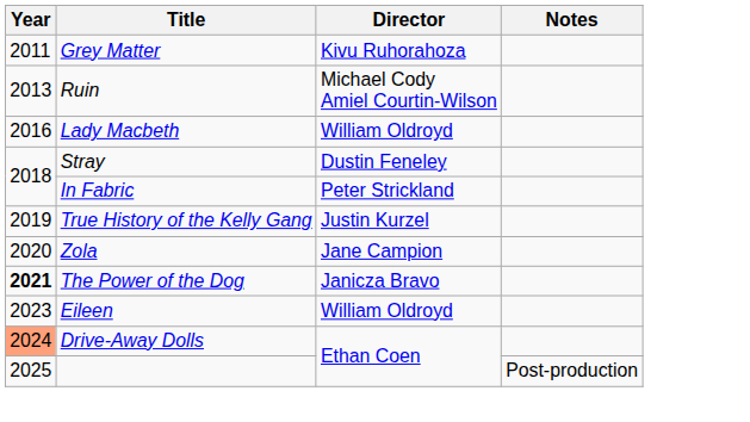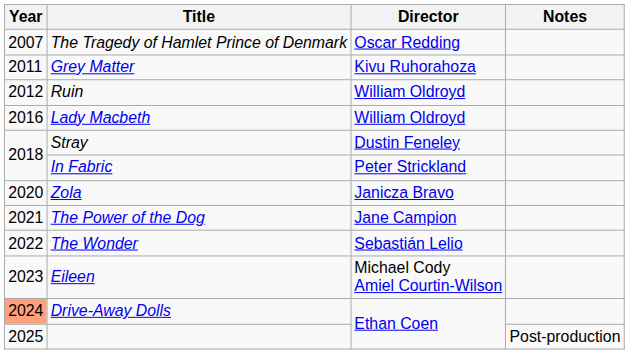 <table class="wikitable">
 <tr>
 <th>Year</th>
 <th>Title</th>
 <th>Director</th>
 <th>Notes</th>
 </tr>
 <tr>
+<td>2007</td>
+<td><em>The Tragedy of Hamlet Prince of Denmark</em></td>
+<td><a href='#'>Oscar Redding</a></td>
+<td></td>
+</tr>
+<tr>
 <td>2011</td>
 <td><em><a href='#'>Grey Matter</a></em></td>
 <td><a href='#'>Kivu Ruhorahoza</a></td>
 <td></td>
 </tr>
 <tr>
-<td>2013</td>
+<td>2012</td>
 <td><em>Ruin</em></td>
-<td>Michael Cody<br><a href='#'>Amiel Courtin-Wilson</a></td>
+<td><a href='#'>William Oldroyd</a></td>
 <td></td>
 </tr>
 <tr>
 <td>2016</td>
 <td><em><a href='#'>Lady Macbeth</a></em></td>
 <td><a href='#'>William Oldroyd</a></td>
 <td></td>
 </tr>
 <tr>
 <td rowspan=2>2018</td>
 <td><em>Stray</em></td>
 <td><a href='#'>Dustin Feneley</a></td>
 <td></td>
 </tr>
 <tr>
 <td><em><a href='#'>In Fabric</a></em></td>
 <td><a href='#'>Peter Strickland</a></td>
 <td></td>
 </tr>
 <tr>
-<td>2019</td>
-<td><em><a href='#'>True History of the Kelly Gang</a></em></td>
-<td><a href='#'>Justin Kurzel</a></td>
+<td>2020</td>
+<td><em><a href='#'>Zola</a></em></td>
+<td><a href='#'>Janicza Bravo</a></td>
 <td></td>
 </tr>
 <tr>
-<td>2020</td>
-<td><em><a href='#'>Zola</a></em></td>
+<td>2021</td>
+<td><em><a href='#'>The Power of the Dog</a></em></td>
 <td><a href='#'>Jane Campion</a></td>
 <td></td>
 </tr>
 <tr>
-<td><strong>2021</strong></td>
-<td><em><a href='#'>The Power of the Dog</a></em></td>
-<td><a href='#'>Janicza Bravo</a></td>
+<td>2022</td>
+<td><em><a href='#'>The Wonder</a></em></td>
+<td><a href='#'>Sebastián Lelio</a></td>
 <td></td>
 </tr>
 <tr>
 <td>2023</td>
 <td><em><a href='#'>Eileen</a></em></td>
-<td><a href='#'>William Oldroyd</a></td>
+<td>Michael Cody<br><a href='#'>Amiel Courtin-Wilson</a></td>
 <td></td>
 </tr>
 <tr>
 <td style="background: lightsalmon;">2024</td>
 <td><em><a href='#'>Drive-Away Dolls</a></em></td>
 <td rowspan=2><a href='#'>Ethan Coen</a></td>
 <td></td>
 </tr>
 <tr>
 <td>2025</td>
 <td></td>
 <td>Post-production</td>
 </tr>
 </table>
